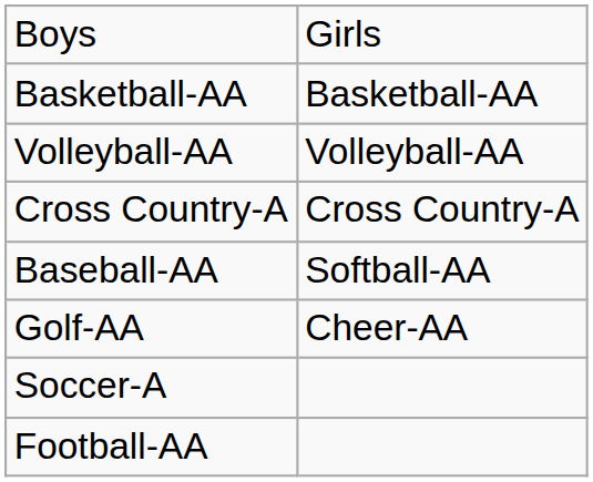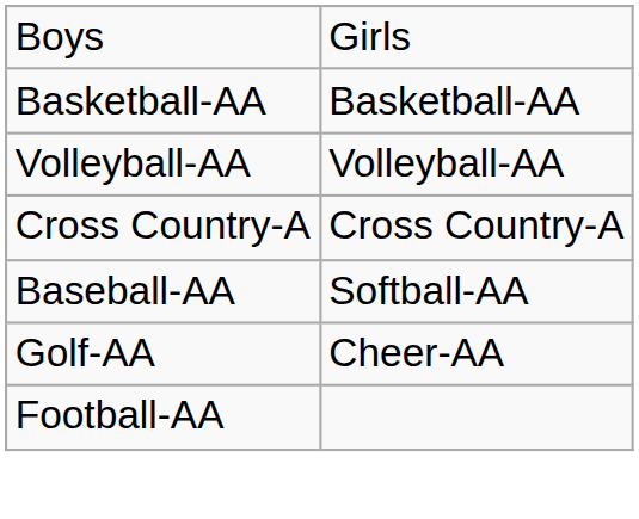 <table class="wikitable">
 <tr>
 <td>Boys</td>
 <td>Girls</td>
 </tr>
 <tr>
 <td>Basketball-AA</td>
 <td>Basketball-AA</td>
 </tr>
 <tr>
 <td>Volleyball-AA</td>
 <td>Volleyball-AA</td>
 </tr>
 <tr>
 <td>Cross Country-A</td>
 <td>Cross Country-A</td>
 </tr>
 <tr>
 <td>Baseball-AA</td>
 <td>Softball-AA</td>
 </tr>
 <tr>
 <td>Golf-AA</td>
 <td>Cheer-AA</td>
 </tr>
 <tr>
-<td>Soccer-A</td>
-<td></td>
-</tr>
-<tr>
 <td>Football-AA</td>
 <td></td>
 </tr>
 </table>
